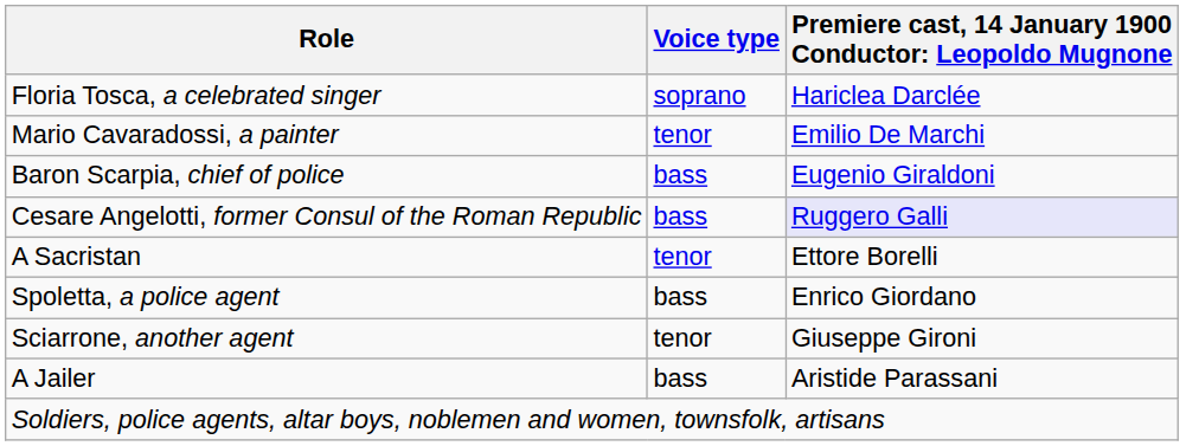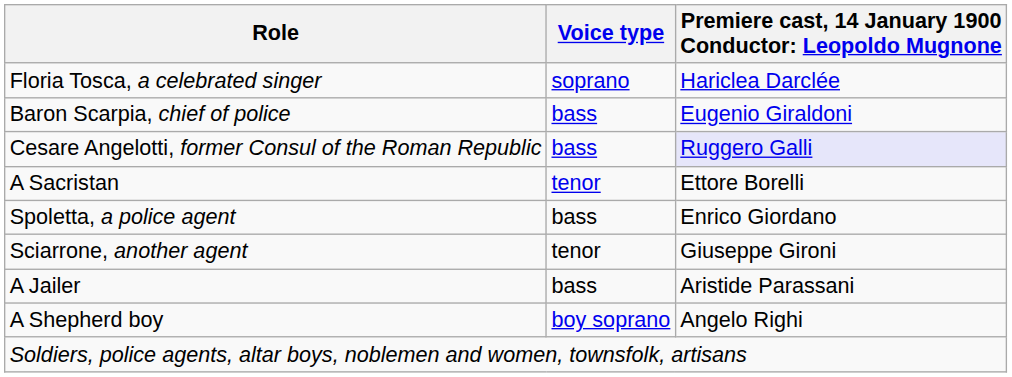 <table class="wikitable">
 <tr>
 <th>Role</th>
 <th><a href='#'>Voice type</a></th>
 <th>Premiere cast, 14 January 1900<br>Conductor: <a href='#'>Leopoldo Mugnone</a></th>
 </tr>
 <tr>
 <td>Floria Tosca, <em>a celebrated singer</em></td>
 <td><a href='#'>soprano</a></td>
 <td><a href='#'>Hariclea Darclée</a></td>
-</tr>
-<tr>
-<td>Mario Cavaradossi, <em>a painter</em></td>
-<td><a href='#'>tenor</a></td>
-<td><a href='#'>Emilio De Marchi</a></td>
 </tr>
 <tr>
 <td>Baron Scarpia, <em>chief of police</em></td>
 <td><a href='#'>bass</a></td>
 <td><a href='#'>Eugenio Giraldoni</a></td>
 </tr>
 <tr>
 <td>Cesare Angelotti, <em>former Consul of the Roman Republic</em></td>
 <td><a href='#'>bass</a></td>
 <td style="background: lavender;"><a href='#'>Ruggero Galli</a></td>
 </tr>
 <tr>
 <td>A Sacristan</td>
 <td><a href='#'>tenor</a></td>
 <td>Ettore Borelli</td>
 </tr>
 <tr>
 <td>Spoletta, <em>a police agent</em></td>
 <td>bass</td>
 <td>Enrico Giordano</td>
 </tr>
 <tr>
 <td>Sciarrone, <em>another agent</em></td>
 <td>tenor</td>
 <td>Giuseppe Gironi</td>
 </tr>
 <tr>
 <td>A Jailer</td>
 <td>bass</td>
 <td>Aristide Parassani</td>
 </tr>
 <tr>
+<td>A Shepherd boy</td>
+<td><a href='#'>boy soprano</a></td>
+<td>Angelo Righi</td>
+</tr>
+<tr>
 <td colspan="3"><em>Soldiers, police agents, altar boys, noblemen and women, townsfolk, artisans</em></td>
 </tr>
 </table>
